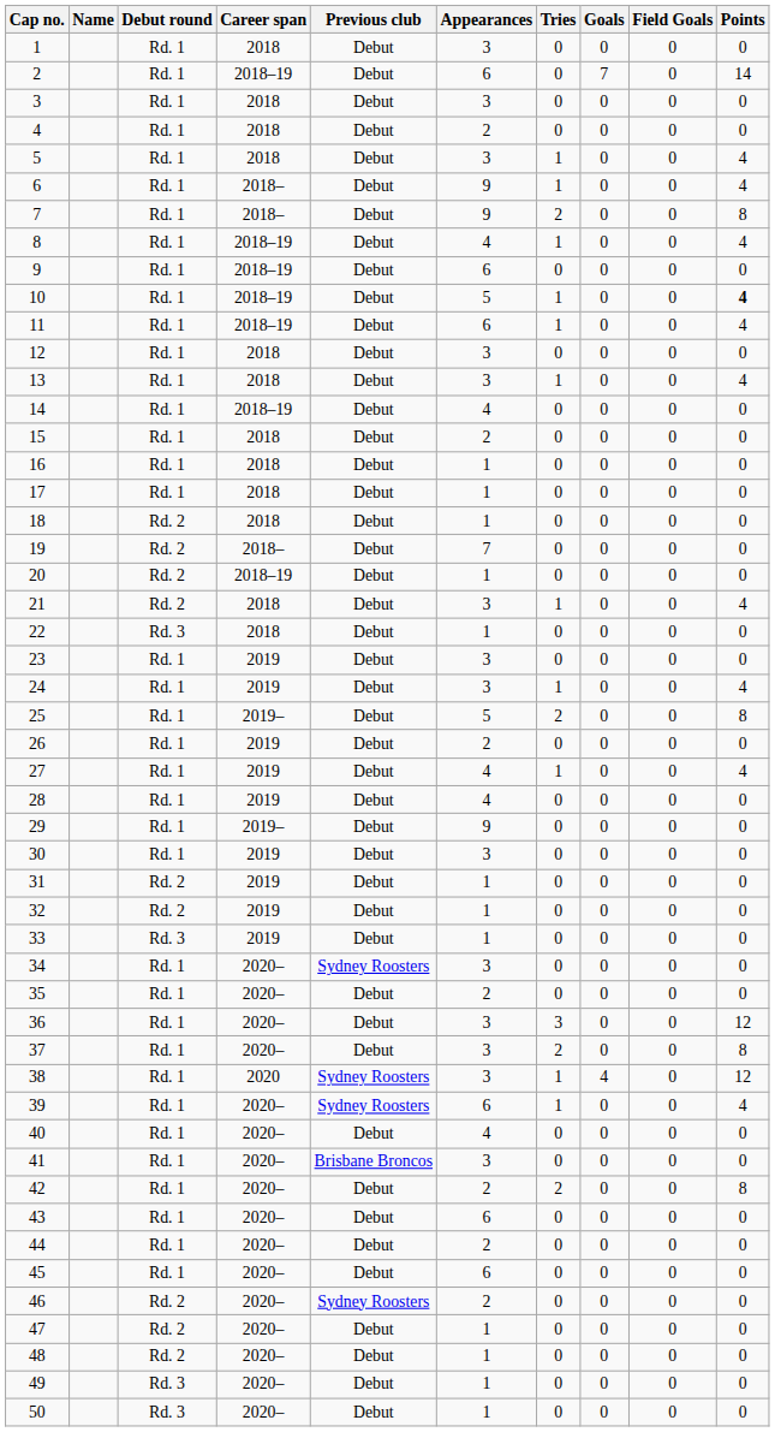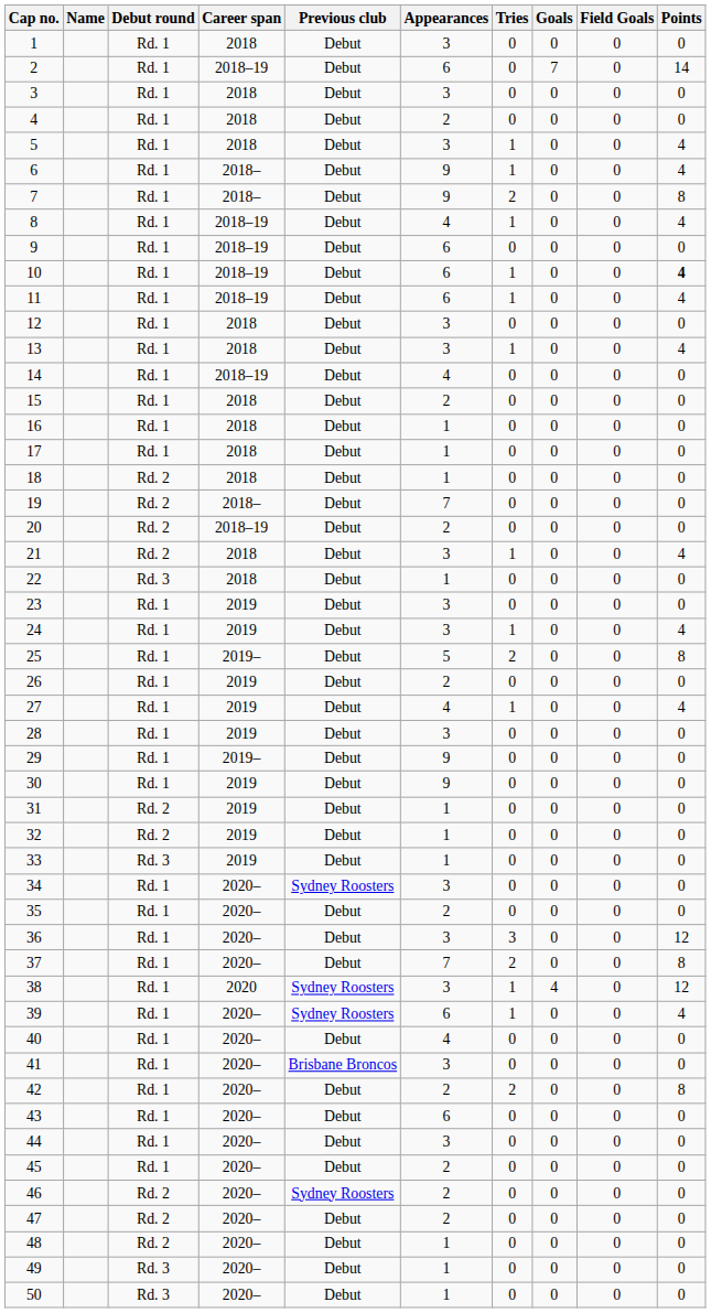 <table class="wikitable sortable" style="text-align: center; font-size:83%">
 <tr>
 <th>Cap no.</th>
 <th>Name</th>
 <th>Debut round</th>
 <th>Career span</th>
 <th>Previous club</th>
 <th>Appearances</th>
 <th>Tries</th>
 <th>Goals</th>
 <th>Field Goals</th>
 <th>Points</th>
 </tr>
 <tr>
 <td>1</td>
 <td align=left></td>
 <td>Rd. 1</td>
 <td>2018</td>
 <td>Debut</td>
 <td>3</td>
 <td>0</td>
 <td>0</td>
 <td>0</td>
 <td>0</td>
 </tr>
 <tr>
 <td>2</td>
 <td align=left></td>
 <td>Rd. 1</td>
 <td>2018–19</td>
 <td>Debut</td>
 <td>6</td>
 <td>0</td>
 <td>7</td>
 <td>0</td>
 <td>14</td>
 </tr>
 <tr>
 <td>3</td>
 <td align=left></td>
 <td>Rd. 1</td>
 <td>2018</td>
 <td>Debut</td>
 <td>3</td>
 <td>0</td>
 <td>0</td>
 <td>0</td>
 <td>0</td>
 </tr>
 <tr>
 <td>4</td>
 <td align=left></td>
 <td>Rd. 1</td>
 <td>2018</td>
 <td>Debut</td>
 <td>2</td>
 <td>0</td>
 <td>0</td>
 <td>0</td>
 <td>0</td>
 </tr>
 <tr>
 <td>5</td>
 <td align=left></td>
 <td>Rd. 1</td>
 <td>2018</td>
 <td>Debut</td>
 <td>3</td>
 <td>1</td>
 <td>0</td>
 <td>0</td>
 <td>4</td>
 </tr>
 <tr>
 <td>6</td>
 <td align=left></td>
 <td>Rd. 1</td>
 <td>2018–</td>
 <td>Debut</td>
 <td>9</td>
 <td>1</td>
 <td>0</td>
 <td>0</td>
 <td>4</td>
 </tr>
 <tr>
 <td>7</td>
 <td align=left></td>
 <td>Rd. 1</td>
 <td>2018–</td>
 <td>Debut</td>
 <td>9</td>
 <td>2</td>
 <td>0</td>
 <td>0</td>
 <td>8</td>
 </tr>
 <tr>
 <td>8</td>
 <td align=left></td>
 <td>Rd. 1</td>
 <td>2018–19</td>
 <td>Debut</td>
 <td>4</td>
 <td>1</td>
 <td>0</td>
 <td>0</td>
 <td>4</td>
 </tr>
 <tr>
 <td>9</td>
 <td align=left></td>
 <td>Rd. 1</td>
 <td>2018–19</td>
 <td>Debut</td>
 <td>6</td>
 <td>0</td>
 <td>0</td>
 <td>0</td>
 <td>0</td>
 </tr>
 <tr>
 <td>10</td>
 <td align=left></td>
 <td>Rd. 1</td>
 <td>2018–19</td>
 <td>Debut</td>
-<td>5</td>
+<td>6</td>
 <td>1</td>
 <td>0</td>
 <td>0</td>
 <td><strong>4</strong></td>
 </tr>
 <tr>
 <td>11</td>
 <td align=left></td>
 <td>Rd. 1</td>
 <td>2018–19</td>
 <td>Debut</td>
 <td>6</td>
 <td>1</td>
 <td>0</td>
 <td>0</td>
 <td>4</td>
 </tr>
 <tr>
 <td>12</td>
 <td align=left></td>
 <td>Rd. 1</td>
 <td>2018</td>
 <td>Debut</td>
 <td>3</td>
 <td>0</td>
 <td>0</td>
 <td>0</td>
 <td>0</td>
 </tr>
 <tr>
 <td>13</td>
 <td align=left></td>
 <td>Rd. 1</td>
 <td>2018</td>
 <td>Debut</td>
 <td>3</td>
 <td>1</td>
 <td>0</td>
 <td>0</td>
 <td>4</td>
 </tr>
 <tr>
 <td>14</td>
 <td align=left></td>
 <td>Rd. 1</td>
 <td>2018–19</td>
 <td>Debut</td>
 <td>4</td>
 <td>0</td>
 <td>0</td>
 <td>0</td>
 <td>0</td>
 </tr>
 <tr>
 <td>15</td>
 <td align=left></td>
 <td>Rd. 1</td>
 <td>2018</td>
 <td>Debut</td>
 <td>2</td>
 <td>0</td>
 <td>0</td>
 <td>0</td>
 <td>0</td>
 </tr>
 <tr>
 <td>16</td>
 <td align=left></td>
 <td>Rd. 1</td>
 <td>2018</td>
 <td>Debut</td>
 <td>1</td>
 <td>0</td>
 <td>0</td>
 <td>0</td>
 <td>0</td>
 </tr>
 <tr>
 <td>17</td>
 <td align=left></td>
 <td>Rd. 1</td>
 <td>2018</td>
 <td>Debut</td>
 <td>1</td>
 <td>0</td>
 <td>0</td>
 <td>0</td>
 <td>0</td>
 </tr>
 <tr>
 <td>18</td>
 <td align=left></td>
 <td>Rd. 2</td>
 <td>2018</td>
 <td>Debut</td>
 <td>1</td>
 <td>0</td>
 <td>0</td>
 <td>0</td>
 <td>0</td>
 </tr>
 <tr>
 <td>19</td>
 <td align=left></td>
 <td>Rd. 2</td>
 <td>2018–</td>
 <td>Debut</td>
 <td>7</td>
 <td>0</td>
 <td>0</td>
 <td>0</td>
 <td>0</td>
 </tr>
 <tr>
 <td>20</td>
 <td align=left></td>
 <td>Rd. 2</td>
 <td>2018–19</td>
 <td>Debut</td>
-<td>1</td>
+<td>2</td>
 <td>0</td>
 <td>0</td>
 <td>0</td>
 <td>0</td>
 </tr>
 <tr>
 <td>21</td>
 <td align=left></td>
 <td>Rd. 2</td>
 <td>2018</td>
 <td>Debut</td>
 <td>3</td>
 <td>1</td>
 <td>0</td>
 <td>0</td>
 <td>4</td>
 </tr>
 <tr>
 <td>22</td>
 <td align=left></td>
 <td>Rd. 3</td>
 <td>2018</td>
 <td>Debut</td>
 <td>1</td>
 <td>0</td>
 <td>0</td>
 <td>0</td>
 <td>0</td>
 </tr>
 <tr>
 <td>23</td>
 <td align=left></td>
 <td>Rd. 1</td>
 <td>2019</td>
 <td>Debut</td>
 <td>3</td>
 <td>0</td>
 <td>0</td>
 <td>0</td>
 <td>0</td>
 </tr>
 <tr>
 <td>24</td>
 <td align=left></td>
 <td>Rd. 1</td>
 <td>2019</td>
 <td>Debut</td>
 <td>3</td>
 <td>1</td>
 <td>0</td>
 <td>0</td>
 <td>4</td>
 </tr>
 <tr>
 <td>25</td>
 <td align=left></td>
 <td>Rd. 1</td>
 <td>2019–</td>
 <td>Debut</td>
 <td>5</td>
 <td>2</td>
 <td>0</td>
 <td>0</td>
 <td>8</td>
 </tr>
 <tr>
 <td>26</td>
 <td align=left></td>
 <td>Rd. 1</td>
 <td>2019</td>
 <td>Debut</td>
 <td>2</td>
 <td>0</td>
 <td>0</td>
 <td>0</td>
 <td>0</td>
 </tr>
 <tr>
 <td>27</td>
 <td align=left></td>
 <td>Rd. 1</td>
 <td>2019</td>
 <td>Debut</td>
 <td>4</td>
 <td>1</td>
 <td>0</td>
 <td>0</td>
 <td>4</td>
 </tr>
 <tr>
 <td>28</td>
 <td align=left></td>
 <td>Rd. 1</td>
 <td>2019</td>
 <td>Debut</td>
-<td>4</td>
+<td>3</td>
 <td>0</td>
 <td>0</td>
 <td>0</td>
 <td>0</td>
 </tr>
 <tr>
 <td>29</td>
 <td align=left></td>
 <td>Rd. 1</td>
 <td>2019–</td>
 <td>Debut</td>
 <td>9</td>
 <td>0</td>
 <td>0</td>
 <td>0</td>
 <td>0</td>
 </tr>
 <tr>
 <td>30</td>
 <td align=left></td>
 <td>Rd. 1</td>
 <td>2019</td>
 <td>Debut</td>
-<td>3</td>
+<td>9</td>
 <td>0</td>
 <td>0</td>
 <td>0</td>
 <td>0</td>
 </tr>
 <tr>
 <td>31</td>
 <td align=left></td>
 <td>Rd. 2</td>
 <td>2019</td>
 <td>Debut</td>
 <td>1</td>
 <td>0</td>
 <td>0</td>
 <td>0</td>
 <td>0</td>
 </tr>
 <tr>
 <td>32</td>
 <td align=left></td>
 <td>Rd. 2</td>
 <td>2019</td>
 <td>Debut</td>
 <td>1</td>
 <td>0</td>
 <td>0</td>
 <td>0</td>
 <td>0</td>
 </tr>
 <tr>
 <td>33</td>
 <td align=left></td>
 <td>Rd. 3</td>
 <td>2019</td>
 <td>Debut</td>
 <td>1</td>
 <td>0</td>
 <td>0</td>
 <td>0</td>
 <td>0</td>
 </tr>
 <tr>
 <td>34</td>
 <td align=left></td>
 <td>Rd. 1</td>
 <td>2020–</td>
 <td><a href='#'>Sydney Roosters</a></td>
 <td>3</td>
 <td>0</td>
 <td>0</td>
 <td>0</td>
 <td>0</td>
 </tr>
 <tr>
 <td>35</td>
 <td align=left></td>
 <td>Rd. 1</td>
 <td>2020–</td>
 <td>Debut</td>
 <td>2</td>
 <td>0</td>
 <td>0</td>
 <td>0</td>
 <td>0</td>
 </tr>
 <tr>
 <td>36</td>
 <td align=left></td>
 <td>Rd. 1</td>
 <td>2020–</td>
 <td>Debut</td>
 <td>3</td>
 <td>3</td>
 <td>0</td>
 <td>0</td>
 <td>12</td>
 </tr>
 <tr>
 <td>37</td>
 <td align=left></td>
 <td>Rd. 1</td>
 <td>2020–</td>
 <td>Debut</td>
-<td>3</td>
+<td>7</td>
 <td>2</td>
 <td>0</td>
 <td>0</td>
 <td>8</td>
 </tr>
 <tr>
 <td>38</td>
 <td align=left></td>
 <td>Rd. 1</td>
 <td>2020</td>
 <td><a href='#'>Sydney Roosters</a></td>
 <td>3</td>
 <td>1</td>
 <td>4</td>
 <td>0</td>
 <td>12</td>
 </tr>
 <tr>
 <td>39</td>
 <td align=left></td>
 <td>Rd. 1</td>
 <td>2020–</td>
 <td><a href='#'>Sydney Roosters</a></td>
 <td>6</td>
 <td>1</td>
 <td>0</td>
 <td>0</td>
 <td>4</td>
 </tr>
 <tr>
 <td>40</td>
 <td align=left></td>
 <td>Rd. 1</td>
 <td>2020–</td>
 <td>Debut</td>
 <td>4</td>
 <td>0</td>
 <td>0</td>
 <td>0</td>
 <td>0</td>
 </tr>
 <tr>
 <td>41</td>
 <td align=left></td>
 <td>Rd. 1</td>
 <td>2020–</td>
 <td><a href='#'>Brisbane Broncos</a></td>
 <td>3</td>
 <td>0</td>
 <td>0</td>
 <td>0</td>
 <td>0</td>
 </tr>
 <tr>
 <td>42</td>
 <td align=left></td>
 <td>Rd. 1</td>
 <td>2020–</td>
 <td>Debut</td>
 <td>2</td>
 <td>2</td>
 <td>0</td>
 <td>0</td>
 <td>8</td>
 </tr>
 <tr>
 <td>43</td>
 <td align=left></td>
 <td>Rd. 1</td>
 <td>2020–</td>
 <td>Debut</td>
 <td>6</td>
 <td>0</td>
 <td>0</td>
 <td>0</td>
 <td>0</td>
 </tr>
 <tr>
 <td>44</td>
 <td align=left></td>
 <td>Rd. 1</td>
 <td>2020–</td>
 <td>Debut</td>
-<td>2</td>
+<td>3</td>
 <td>0</td>
 <td>0</td>
 <td>0</td>
 <td>0</td>
 </tr>
 <tr>
 <td>45</td>
 <td align=left></td>
 <td>Rd. 1</td>
 <td>2020–</td>
 <td>Debut</td>
-<td>6</td>
+<td>2</td>
 <td>0</td>
 <td>0</td>
 <td>0</td>
 <td>0</td>
 </tr>
 <tr>
 <td>46</td>
 <td align=left></td>
 <td>Rd. 2</td>
 <td>2020–</td>
 <td><a href='#'>Sydney Roosters</a></td>
 <td>2</td>
 <td>0</td>
 <td>0</td>
 <td>0</td>
 <td>0</td>
 </tr>
 <tr>
 <td>47</td>
 <td align=left></td>
 <td>Rd. 2</td>
 <td>2020–</td>
 <td>Debut</td>
-<td>1</td>
+<td>2</td>
 <td>0</td>
 <td>0</td>
 <td>0</td>
 <td>0</td>
 </tr>
 <tr>
 <td>48</td>
 <td align=left></td>
 <td>Rd. 2</td>
 <td>2020–</td>
 <td>Debut</td>
 <td>1</td>
 <td>0</td>
 <td>0</td>
 <td>0</td>
 <td>0</td>
 </tr>
 <tr>
 <td>49</td>
 <td align=left></td>
 <td>Rd. 3</td>
 <td>2020–</td>
 <td>Debut</td>
 <td>1</td>
 <td>0</td>
 <td>0</td>
 <td>0</td>
 <td>0</td>
 </tr>
 <tr>
 <td>50</td>
 <td align=left></td>
 <td>Rd. 3</td>
 <td>2020–</td>
 <td>Debut</td>
 <td>1</td>
 <td>0</td>
 <td>0</td>
 <td>0</td>
 <td>0</td>
 </tr>
 </table>
